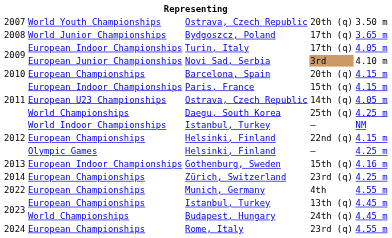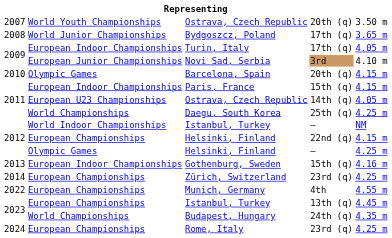 <table>
 <tr>
 <th colspan="5">Representing </th>
 </tr>
 <tr>
 <td>2007</td>
 <td><a href='#'>World Youth Championships</a></td>
 <td><a href='#'>Ostrava, Czech Republic</a></td>
 <td>20th (q)</td>
 <td>3.50 m</td>
 </tr>
 <tr>
 <td>2008</td>
 <td><a href='#'>World Junior Championships</a></td>
 <td><a href='#'>Bydgoszcz, Poland</a></td>
 <td>17th (q)</td>
 <td><a href='#'>3.65 m</a></td>
 </tr>
 <tr>
 <td rowspan=2>2009</td>
 <td><a href='#'>European Indoor Championships</a></td>
 <td><a href='#'>Turin, Italy</a></td>
 <td>17th (q)</td>
 <td><a href='#'>4.05 m</a></td>
 </tr>
 <tr>
 <td><a href='#'>European Junior Championships</a></td>
 <td><a href='#'>Novi Sad, Serbia</a></td>
 <td bgcolor=cc9966>3rd</td>
 <td>4.10 m</td>
 </tr>
 <tr>
 <td>2010</td>
-<td><a href='#'>European Championships</a></td>
+<td><a href='#'>Olympic Games</a></td>
 <td><a href='#'>Barcelona, Spain</a></td>
 <td>20th (q)</td>
 <td><a href='#'>4.15 m</a></td>
 </tr>
 <tr>
 <td rowspan=3>2011</td>
 <td><a href='#'>European Indoor Championships</a></td>
 <td><a href='#'>Paris, France</a></td>
 <td>15th (q)</td>
 <td><a href='#'>4.15 m</a></td>
 </tr>
 <tr>
 <td><a href='#'>European U23 Championships</a></td>
 <td><a href='#'>Ostrava, Czech Republic</a></td>
 <td>14th (q)</td>
 <td><a href='#'>4.05 m</a></td>
 </tr>
 <tr>
 <td><a href='#'>World Championships</a></td>
 <td><a href='#'>Daegu, South Korea</a></td>
 <td>25th (q)</td>
 <td><a href='#'>4.25 m</a></td>
 </tr>
 <tr>
 <td rowspan=3>2012</td>
 <td><a href='#'>World Indoor Championships</a></td>
 <td><a href='#'>Istanbul, Turkey</a></td>
 <td>–</td>
 <td><a href='#'>NM</a></td>
 </tr>
 <tr>
 <td><a href='#'>European Championships</a></td>
 <td><a href='#'>Helsinki, Finland</a></td>
 <td>22nd (q)</td>
 <td><a href='#'>4.15 m</a></td>
 </tr>
 <tr>
 <td><a href='#'>Olympic Games</a></td>
 <td><a href='#'>Helsinki, Finland</a></td>
 <td>–</td>
 <td><a href='#'>4.25 m</a></td>
 </tr>
 <tr>
 <td>2013</td>
 <td><a href='#'>European Indoor Championships</a></td>
 <td><a href='#'>Gothenburg, Sweden</a></td>
 <td>15th (q)</td>
 <td><a href='#'>4.16 m</a></td>
 </tr>
 <tr>
 <td>2014</td>
 <td><a href='#'>European Championships</a></td>
 <td><a href='#'>Zürich, Switzerland</a></td>
 <td>23rd (q)</td>
 <td><a href='#'>4.25 m</a></td>
 </tr>
 <tr>
 <td>2022</td>
 <td><a href='#'>European Championships</a></td>
 <td><a href='#'>Munich, Germany</a></td>
 <td>4th</td>
 <td><a href='#'>4.55 m</a></td>
 </tr>
 <tr>
 <td rowspan=2>2023</td>
 <td><a href='#'>European Championships</a></td>
 <td><a href='#'>Istanbul, Turkey</a></td>
 <td>13th (q)</td>
 <td><a href='#'>4.45 m</a></td>
 </tr>
 <tr>
 <td><a href='#'>World Championships</a></td>
 <td><a href='#'>Budapest, Hungary</a></td>
 <td>24th (q)</td>
-<td><a href='#'>4.45 m</a></td>
+<td><a href='#'>4.35 m</a></td>
 </tr>
 <tr>
 <td>2024</td>
 <td><a href='#'>European Championships</a></td>
 <td><a href='#'>Rome, Italy</a></td>
 <td>23rd (q)</td>
-<td><a href='#'>4.55 m</a></td>
+<td><a href='#'>4.25 m</a></td>
 </tr>
 </table>
